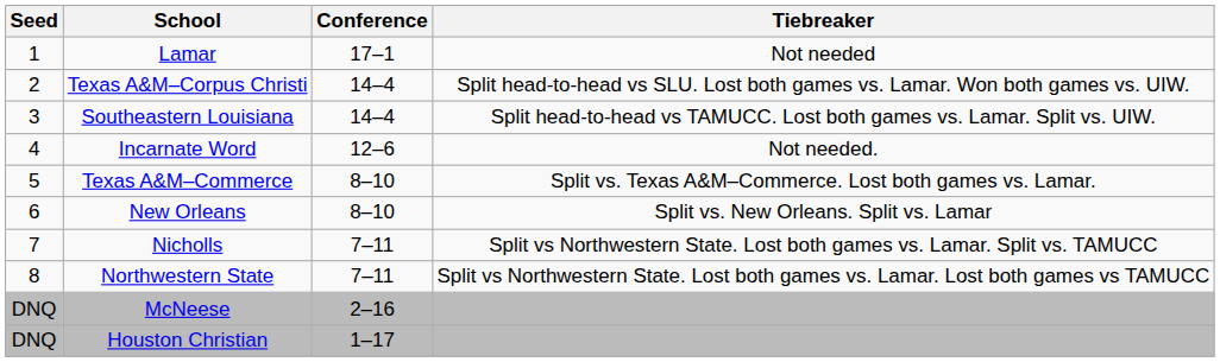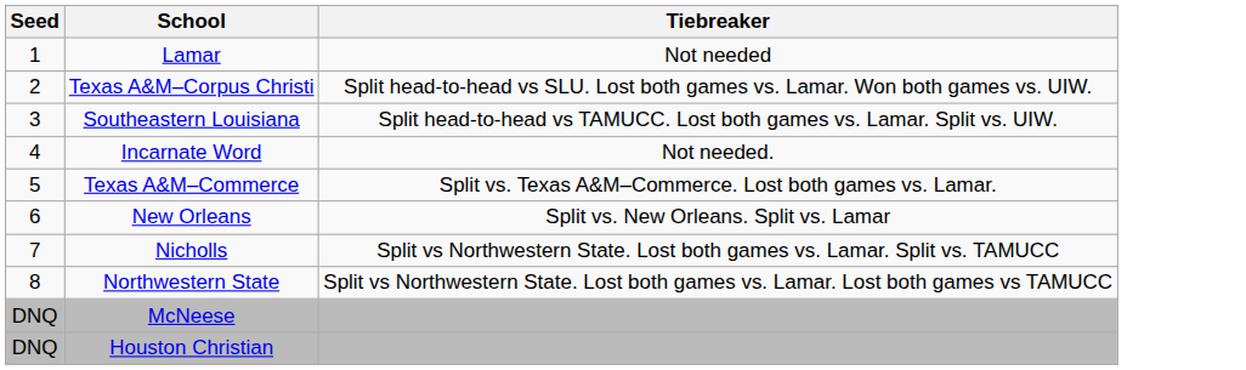 <table class="wikitable" style="text-align:center">
 <tr>
 <th>Seed</th>
 <th>School</th>
-<th>Conference</th>
 <th>Tiebreaker</th>
 </tr>
 <tr>
 <td>1</td>
 <td><a href='#'>Lamar</a></td>
-<td>17–1</td>
 <td>Not needed</td>
 </tr>
 <tr>
 <td>2</td>
 <td><a href='#'>Texas A&M–Corpus Christi</a></td>
-<td>14–4</td>
 <td>Split head-to-head vs SLU.  Lost both games vs. Lamar. Won both games vs. UIW.</td>
 </tr>
 <tr>
 <td>3</td>
 <td><a href='#'>Southeastern Louisiana</a></td>
-<td>14–4</td>
 <td>Split head-to-head vs TAMUCC. Lost both games vs. Lamar. Split vs. UIW.</td>
 </tr>
 <tr>
 <td>4</td>
 <td><a href='#'>Incarnate Word</a></td>
-<td>12–6</td>
 <td>Not needed.</td>
 </tr>
 <tr>
 <td>5</td>
 <td><a href='#'>Texas A&M–Commerce</a></td>
-<td>8–10</td>
 <td>Split vs. Texas A&M–Commerce. Lost both games vs. Lamar.</td>
 </tr>
 <tr>
 <td>6</td>
 <td><a href='#'>New Orleans</a></td>
-<td>8–10</td>
 <td>Split vs. New Orleans.  Split vs. Lamar</td>
 </tr>
 <tr>
 <td>7</td>
 <td><a href='#'>Nicholls</a></td>
-<td>7–11</td>
 <td>Split vs Northwestern State. Lost both games vs. Lamar. Split vs. TAMUCC</td>
 </tr>
 <tr>
 <td>8</td>
 <td><a href='#'>Northwestern State</a></td>
-<td>7–11</td>
 <td>Split vs Northwestern State. Lost both games vs. Lamar. Lost both games vs TAMUCC</td>
 </tr>
 <tr bgcolor="#bbbbbb">
 <td>DNQ</td>
 <td><a href='#'>McNeese</a></td>
-<td>2–16</td>
 <td></td>
 </tr>
 <tr bgcolor="#bbbbbb">
 <td>DNQ</td>
 <td><a href='#'>Houston Christian</a></td>
-<td>1–17</td>
 <td></td>
 </tr>
 </table>
